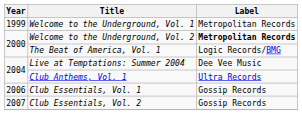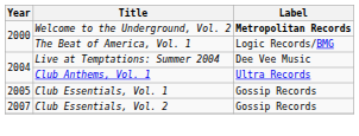 <table class="wikitable">
 <tr>
 <th>Year</th>
 <th>Title</th>
 <th>Label</th>
-</tr>
-<tr>
-<td>1999</td>
-<td><em>Welcome to the Underground, Vol. 1</em></td>
-<td>Metropolitan Records</td>
 </tr>
 <tr>
 <td rowspan="2">2000</td>
 <td><em>Welcome to the Underground, Vol. 2</em></td>
 <td><strong>Metropolitan Records</strong></td>
 </tr>
 <tr>
 <td><em>The Beat of America, Vol. 1</em></td>
 <td>Logic Records/<a href='#'>BMG</a></td>
 </tr>
 <tr>
 <td rowspan="2">2004</td>
 <td><em>Live at Temptations: Summer 2004</em></td>
 <td>Dee Vee Music</td>
 </tr>
 <tr>
 <td><em><a href='#'>Club Anthems, Vol. 1</a></em></td>
 <td><a href='#'>Ultra Records</a></td>
 </tr>
 <tr>
-<td>2006</td>
+<td>2005</td>
 <td><em>Club Essentials, Vol. 1</em></td>
 <td>Gossip Records</td>
 </tr>
 <tr>
 <td>2007</td>
 <td><em>Club Essentials, Vol. 2</em></td>
 <td>Gossip Records</td>
 </tr>
 <tr>
 </tr>
 </table>
